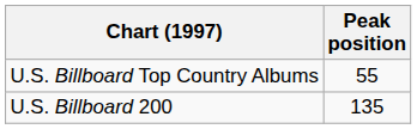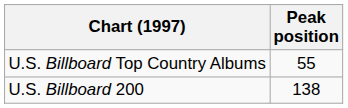 <table class="wikitable">
 <tr>
 <th>Chart (1997)</th>
 <th>Peak<br>position</th>
 </tr>
 <tr>
 <td>U.S. <em>Billboard</em> Top Country Albums</td>
 <td align="center">55</td>
 </tr>
 <tr>
 <td>U.S. <em>Billboard</em> 200</td>
-<td align="center">135</td>
+<td align="center">138</td>
 </tr>
 </table>
